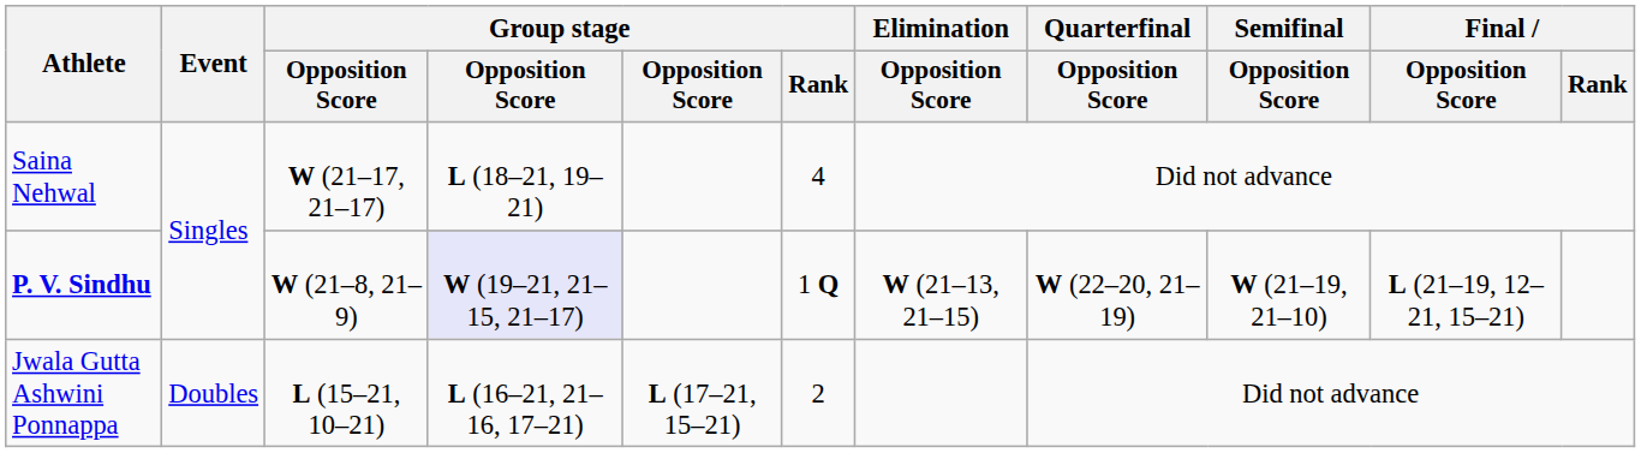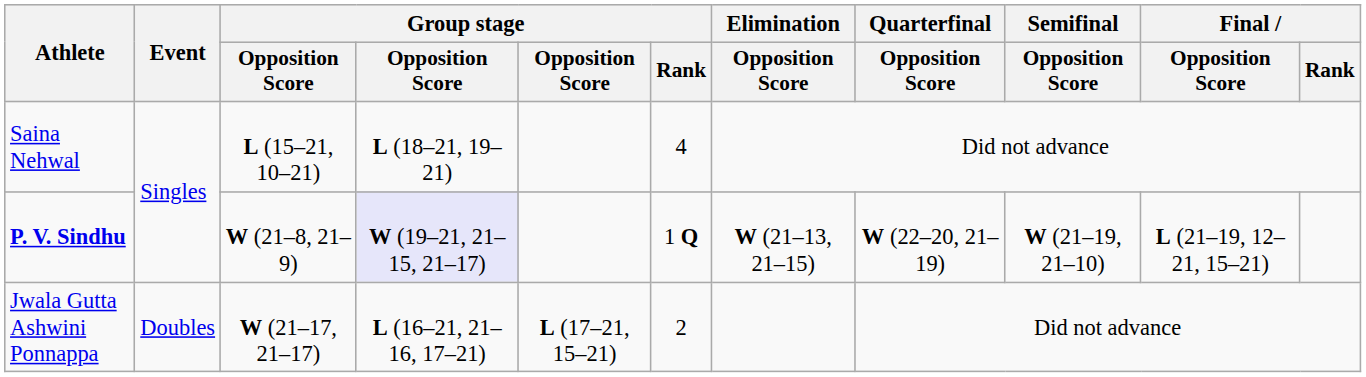 <table class="wikitable" style="font-size:90%">
 <tr>
 <th rowspan=2>Athlete</th>
 <th rowspan=2>Event</th>
 <th colspan=4>Group stage</th>
 <th>Elimination</th>
 <th>Quarterfinal</th>
 <th>Semifinal</th>
 <th colspan=2>Final / </th>
 </tr>
 <tr style="font-size:95%">
 <th>Opposition<br>Score</th>
 <th>Opposition<br>Score</th>
 <th>Opposition<br>Score</th>
 <th>Rank</th>
 <th>Opposition<br>Score</th>
 <th>Opposition<br>Score</th>
 <th>Opposition<br>Score</th>
 <th>Opposition<br>Score</th>
 <th>Rank</th>
 </tr>
 <tr align="center">
 <td align=left><a href='#'>Saina Nehwal</a></td>
 <td align=left rowspan=2><a href='#'>Singles</a></td>
-<td><br><strong>W</strong> (21–17, 21–17)</td>
+<td><br><strong>L</strong> (15–21, 10–21)</td>
 <td><br><strong>L</strong> (18–21, 19–21)</td>
 <td></td>
 <td>4</td>
 <td colspan="5">Did not advance</td>
 </tr>
 <tr align=center>
 <td align=left><strong><a href='#'>P. V. Sindhu</a></strong></td>
 <td><br><strong>W</strong> (21–8, 21–9)</td>
 <td style="background: lavender;"><br><strong>W</strong> (19–21, 21–15, 21–17)</td>
 <td></td>
 <td>1 <strong>Q</strong></td>
 <td><br><strong>W</strong> (21–13, 21–15)</td>
 <td><br><strong>W</strong> (22–20, 21–19)</td>
 <td><br><strong>W</strong> (21–19, 21–10)</td>
 <td><br><strong>L</strong> (21–19, 12–21, 15–21)</td>
 <td></td>
 </tr>
 <tr align=center>
 <td align=left><a href='#'>Jwala Gutta</a><br><a href='#'>Ashwini Ponnappa</a></td>
 <td align=left><a href='#'>Doubles</a></td>
-<td><br><strong>L</strong> (15–21, 10–21)</td>
+<td><br><strong>W</strong> (21–17, 21–17)</td>
 <td><br><strong>L</strong> (16–21, 21–16, 17–21)</td>
 <td><br><strong>L</strong> (17–21, 15–21)</td>
 <td>2</td>
 <td></td>
 <td colspan="4">Did not advance</td>
 </tr>
 </table>
